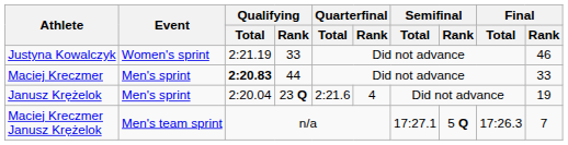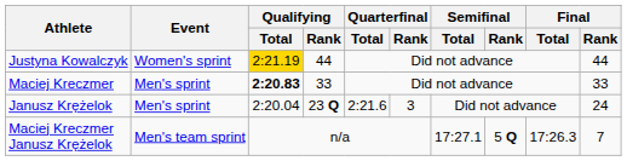 <table class="wikitable" style="font-size:90%">
 <tr>
 <th rowspan="2">Athlete</th>
 <th rowspan="2">Event</th>
 <th colspan="2">Qualifying</th>
 <th colspan="2">Quarterfinal</th>
 <th colspan="2">Semifinal</th>
 <th colspan="2">Final</th>
 </tr>
 <tr>
 <th>Total</th>
 <th>Rank</th>
 <th>Total</th>
 <th>Rank</th>
 <th>Total</th>
 <th>Rank</th>
 <th>Total</th>
 <th>Rank</th>
 </tr>
 <tr>
 <td><a href='#'>Justyna Kowalczyk</a></td>
 <td><a href='#'>Women's sprint</a></td>
-<td align="center">2:21.19</td>
-<td align="center">33</td>
+<td align="center" style="background: gold;">2:21.19</td>
+<td align="center">44</td>
 <td colspan=5 align="center">Did not advance</td>
-<td align="center">46</td>
+<td align="center">44</td>
 </tr>
 <tr>
 <td><a href='#'>Maciej Kreczmer</a></td>
 <td><a href='#'>Men's sprint</a></td>
 <td align="center"><strong>2:20.83</strong></td>
-<td align="center">44</td>
+<td align="center">33</td>
 <td colspan=5 align="center">Did not advance</td>
 <td align="center">33</td>
 </tr>
 <tr>
 <td><a href='#'>Janusz Krężelok</a></td>
 <td><a href='#'>Men's sprint</a></td>
 <td align="center">2:20.04</td>
 <td align="center">23 <strong>Q</strong></td>
 <td align="center">2:21.6</td>
-<td align="center">4</td>
+<td align="center">3</td>
 <td colspan=3 align="center">Did not advance</td>
-<td align="center">19</td>
+<td align="center">24</td>
 </tr>
 <tr>
 <td><a href='#'>Maciej Kreczmer</a><br><a href='#'>Janusz Krężelok</a></td>
 <td><a href='#'>Men's team sprint</a></td>
 <td colspan=4 align="center">n/a</td>
 <td align="center">17:27.1</td>
 <td align="center">5 <strong>Q</strong></td>
 <td align="center">17:26.3</td>
 <td align="center">7</td>
 </tr>
 </table>
